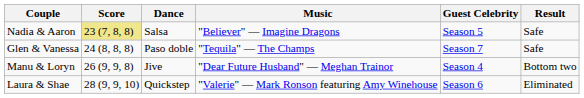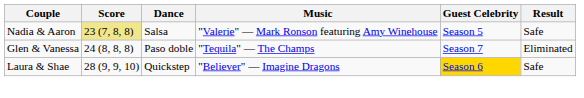 <table class="wikitable sortable">
 <tr>
 <th rowspan="1">Couple</th>
 <th colspan="1">Score</th>
 <th rowspan="1">Dance</th>
 <th rowspan="1">Music</th>
 <th rowspan="1">Guest Celebrity</th>
 <th rowspan="1">Result</th>
 </tr>
 <tr>
 <td>Nadia & Aaron</td>
 <td style="background: khaki;">23 (7, 8, 8)</td>
 <td>Salsa</td>
-<td>"<a href='#'>Believer</a>" — <a href='#'>Imagine Dragons</a></td>
+<td>"<a href='#'>Valerie</a>" — <a href='#'>Mark Ronson</a> featuring <a href='#'>Amy Winehouse</a></td>
 <td><a href='#'>Season 5</a></td>
 <td>Safe</td>
 </tr>
 <tr>
 <td>Glen & Vanessa</td>
 <td>24 (8, 8, 8)</td>
 <td>Paso doble</td>
 <td>"<a href='#'>Tequila</a>" — <a href='#'>The Champs</a></td>
 <td><a href='#'>Season 7</a></td>
-<td>Safe</td>
-</tr>
-<tr>
-<td>Manu & Loryn</td>
-<td>26 (9, 9, 8)</td>
-<td>Jive</td>
-<td>"<a href='#'>Dear Future Husband</a>" — <a href='#'>Meghan Trainor</a></td>
-<td><a href='#'>Season 4</a></td>
-<td>Bottom two</td>
+<td>Eliminated</td>
 </tr>
 <tr>
 <td>Laura & Shae</td>
 <td>28 (9, 9, 10)</td>
 <td>Quickstep</td>
-<td>"<a href='#'>Valerie</a>" — <a href='#'>Mark Ronson</a> featuring <a href='#'>Amy Winehouse</a></td>
-<td><a href='#'>Season 6</a></td>
-<td>Eliminated</td>
+<td>"<a href='#'>Believer</a>" — <a href='#'>Imagine Dragons</a></td>
+<td style="background: gold;"><a href='#'>Season 6</a></td>
+<td>Safe</td>
 </tr>
 </table>
